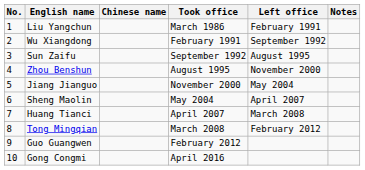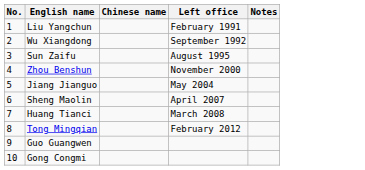 <table class="wikitable">
 <tr>
 <th>No.</th>
 <th>English name</th>
 <th>Chinese name</th>
-<th>Took office</th>
 <th>Left office</th>
 <th>Notes</th>
 </tr>
 <tr>
 <td>1</td>
 <td>Liu Yangchun</td>
 <td></td>
-<td>March 1986</td>
 <td>February 1991</td>
 <td></td>
 </tr>
 <tr>
 <td>2</td>
 <td>Wu Xiangdong</td>
 <td></td>
-<td>February 1991</td>
 <td>September 1992</td>
 <td></td>
 </tr>
 <tr>
 <td>3</td>
 <td>Sun Zaifu</td>
 <td></td>
-<td>September 1992</td>
 <td>August 1995</td>
 <td></td>
 </tr>
 <tr>
 <td>4</td>
 <td><a href='#'>Zhou Benshun</a></td>
 <td></td>
-<td>August 1995</td>
 <td>November 2000</td>
 <td></td>
 </tr>
 <tr>
 <td>5</td>
 <td>Jiang Jianguo</td>
 <td></td>
-<td>November 2000</td>
 <td>May 2004</td>
 <td></td>
 </tr>
 <tr>
 <td>6</td>
 <td>Sheng Maolin</td>
 <td></td>
-<td>May 2004</td>
 <td>April 2007</td>
 <td></td>
 </tr>
 <tr>
 <td>7</td>
 <td>Huang Tianci</td>
 <td></td>
-<td>April 2007</td>
 <td>March 2008</td>
 <td></td>
 </tr>
 <tr>
 <td>8</td>
 <td><a href='#'>Tong Mingqian</a></td>
 <td></td>
-<td>March 2008</td>
 <td>February 2012</td>
 <td></td>
 </tr>
 <tr>
 <td>9</td>
 <td>Guo Guangwen</td>
 <td></td>
-<td>February 2012</td>
 <td></td>
 <td></td>
 </tr>
 <tr>
 <td>10</td>
 <td>Gong Congmi</td>
 <td></td>
-<td>April 2016</td>
 <td></td>
 <td></td>
 </tr>
 </table>
